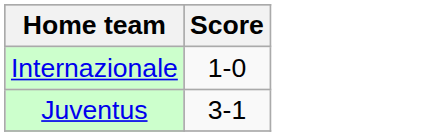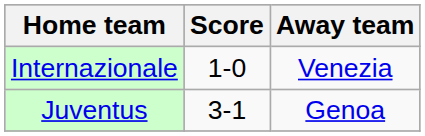 <table class="wikitable" style="text-align: center">
 <tr>
 <th>Home team</th>
 <th>Score</th>
+<th>Away team</th>
 </tr>
 <tr>
 <td bgcolor="ccffcc"><a href='#'>Internazionale</a></td>
 <td>1-0</td>
+<td><a href='#'>Venezia</a></td>
 </tr>
 <tr>
 <td bgcolor="ccffcc"><a href='#'>Juventus</a></td>
 <td>3-1</td>
+<td><a href='#'>Genoa</a></td>
 </tr>
 </table>
